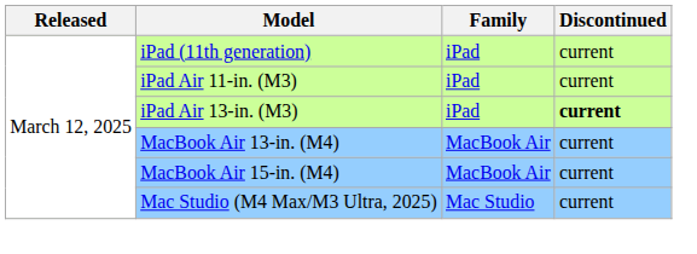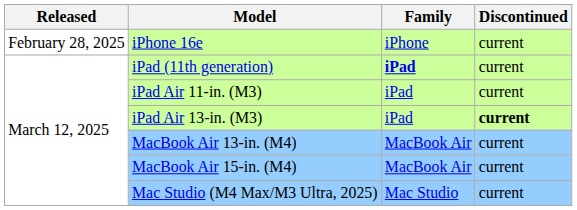 <table class="wikitable">
 <tr>
 <th>Released</th>
 <th>Model</th>
 <th>Family</th>
 <th>Discontinued</th>
 </tr>
 <tr bgcolor=#CCFF99>
+<td bgcolor="#FFF">February 28, 2025</td>
+<td><a href='#'>iPhone 16e</a></td>
+<td><a href='#'>iPhone</a></td>
+<td>current</td>
+</tr>
+<tr bgcolor=#CCFF99>
 <td rowspan="6" bgcolor="#FFF">March 12, 2025</td>
 <td><a href='#'>iPad (11th generation)</a></td>
-<td><a href='#'>iPad</a></td>
+<td><strong><a href='#'>iPad</a></strong></td>
 <td>current</td>
 </tr>
 <tr bgcolor=#CCFF99>
 <td><a href='#'>iPad Air</a> 11-in. (M3)</td>
 <td><a href='#'>iPad</a></td>
 <td>current</td>
 </tr>
 <tr bgcolor=#CCFF99>
 <td><a href='#'>iPad Air</a> 13-in. (M3)</td>
 <td><a href='#'>iPad</a></td>
 <td><strong>current</strong></td>
 </tr>
 <tr bgcolor=#95CEFE>
 <td><a href='#'>MacBook Air</a> 13-in. (M4)</td>
 <td><a href='#'>MacBook Air</a></td>
 <td>current</td>
 </tr>
 <tr bgcolor=#95CEFE>
 <td><a href='#'>MacBook Air</a> 15-in. (M4)</td>
 <td><a href='#'>MacBook Air</a></td>
 <td>current</td>
 </tr>
 <tr bgcolor=#95CEFE>
 <td><a href='#'>Mac Studio</a> (M4 Max/M3 Ultra, 2025)</td>
 <td><a href='#'>Mac Studio</a></td>
 <td>current</td>
 </tr>
 </table>
